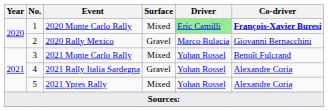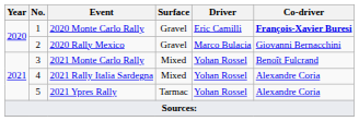 <table class="wikitable" style="font-size: 85%; ">
 <tr>
 <th>Year</th>
 <th>No.</th>
 <th>Event</th>
 <th>Surface</th>
 <th>Driver</th>
 <th>Co-driver</th>
 </tr>
 <tr>
 <td align="center" rowspan="2"><a href='#'>2020</a></td>
 <td align="center">1</td>
 <td> <a href='#'>2020 Monte Carlo Rally</a></td>
-<td align="center">Mixed</td>
-<td style="background: lightgreen;"> <a href='#'>Eric Camilli</a></td>
+<td align="center">Gravel</td>
+<td> <a href='#'>Eric Camilli</a></td>
 <td><strong> <a href='#'>François-Xavier Buresi</a></strong></td>
 </tr>
 <tr>
 <td align="center">2</td>
 <td> <a href='#'>2020 Rally Mexico</a></td>
 <td align="center">Gravel</td>
 <td> <a href='#'>Marco Bulacia</a></td>
 <td> <a href='#'>Giovanni Bernacchini</a></td>
 </tr>
 <tr>
 <td align="center" rowspan="3"><a href='#'>2021</a></td>
 <td align="center">3</td>
 <td> <a href='#'>2021 Monte Carlo Rally</a></td>
 <td align="center">Mixed</td>
 <td> <a href='#'>Yohan Rossel</a></td>
 <td> <a href='#'>Benoît Fulcrand</a></td>
 </tr>
 <tr>
 <td align="center">4</td>
 <td> <a href='#'>2021 Rally Italia Sardegna</a></td>
-<td align="center">Gravel</td>
+<td align="center">Mixed</td>
 <td> <a href='#'>Yohan Rossel</a></td>
 <td> <a href='#'>Alexandre Coria</a></td>
 </tr>
 <tr>
 <td align="center">5</td>
 <td> <a href='#'>2021 Ypres Rally</a></td>
-<td align="center">Mixed</td>
+<td align="center">Tarmac</td>
 <td> <a href='#'>Yohan Rossel</a></td>
 <td> <a href='#'>Alexandre Coria</a></td>
 </tr>
 <tr>
 <td colspan="6" style="background-color:#EAECF0;text-align:center"><strong>Sources:</strong></td>
 </tr>
 <tr>
 </tr>
 </table>
